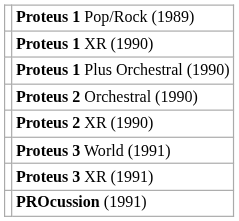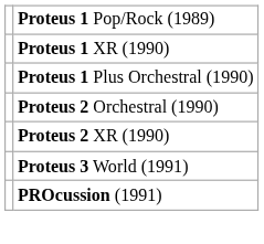 <table class="wikitable" style="float:left;border:0;background:RGBA(255,255,255,0);padding:0;font-size:85%;">
 <tr>
 <td></td>
 <td><strong>Proteus 1</strong> Pop/Rock (1989)</td>
 </tr>
 <tr>
 <td></td>
 <td><strong>Proteus 1</strong> XR (1990)</td>
 </tr>
 <tr>
 <td></td>
 <td><strong>Proteus 1</strong> Plus Orchestral (1990)</td>
 </tr>
 <tr>
 <td></td>
 <td><strong>Proteus 2</strong> Orchestral (1990)</td>
 </tr>
 <tr>
 <td></td>
 <td><strong>Proteus 2</strong> XR (1990)</td>
 </tr>
 <tr>
 <td></td>
 <td><strong>Proteus 3</strong> World (1991)</td>
 </tr>
 <tr>
 <td></td>
-<td><strong>Proteus 3</strong> XR (1991)</td>
-</tr>
-<tr>
-<td></td>
 <td><strong>PROcussion</strong> (1991)</td>
 </tr>
 </table>
